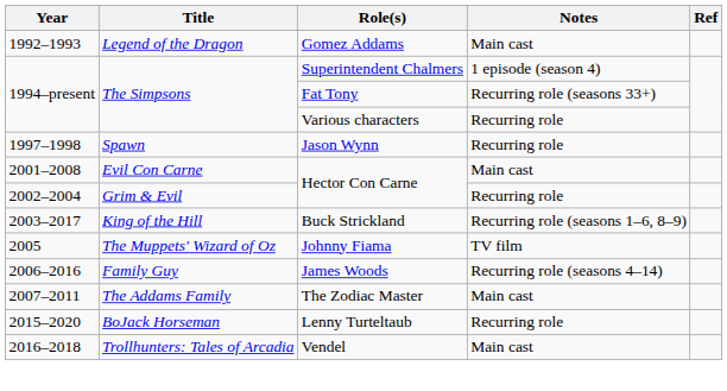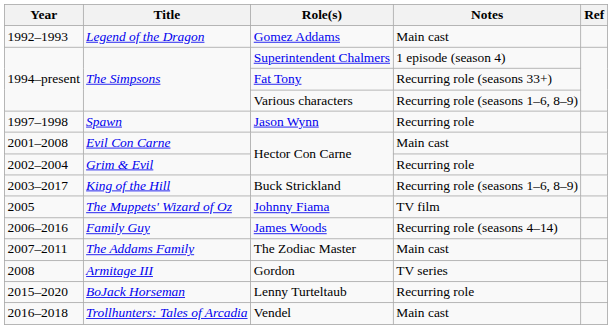 <table class="wikitable plainrowheaders sortable">
 <tr>
 <th scope="col">Year</th>
 <th scope="col">Title</th>
 <th scope="col">Role(s)</th>
 <th scope="col">Notes</th>
 <th scope="col" class="unsortable">Ref</th>
 </tr>
 <tr>
 <td>1992–1993</td>
 <td><em><a href='#'>Legend of the Dragon</a></em></td>
 <td><a href='#'>Gomez Addams</a></td>
 <td>Main cast</td>
 <td></td>
 </tr>
 <tr>
 <td rowspan=3>1994–present</td>
 <td rowspan=3><em><a href='#'>The Simpsons</a></em></td>
 <td><a href='#'>Superintendent Chalmers</a></td>
 <td>1 episode (season 4)</td>
 <td rowspan=3></td>
 </tr>
 <tr>
 <td><a href='#'>Fat Tony</a></td>
 <td>Recurring role (seasons 33+)</td>
 </tr>
 <tr>
 <td>Various characters</td>
-<td>Recurring role</td>
+<td>Recurring role (seasons 1–6, 8–9)</td>
 </tr>
 <tr>
 <td>1997–1998</td>
 <td><em><a href='#'>Spawn</a></em></td>
 <td><a href='#'>Jason Wynn</a></td>
 <td>Recurring role</td>
 <td></td>
 </tr>
 <tr>
 <td>2001–2008</td>
 <td><em><a href='#'>Evil Con Carne</a></em></td>
 <td rowspan=2>Hector Con Carne</td>
 <td>Main cast</td>
 <td></td>
 </tr>
 <tr>
 <td>2002–2004</td>
 <td><em><a href='#'>Grim & Evil</a></em></td>
 <td>Recurring role</td>
 <td></td>
 </tr>
 <tr>
 <td>2003–2017</td>
 <td><em><a href='#'>King of the Hill</a></em></td>
 <td>Buck Strickland</td>
 <td>Recurring role (seasons 1–6, 8–9)</td>
 <td></td>
 </tr>
 <tr>
 <td>2005</td>
 <td><em><a href='#'>The Muppets' Wizard of Oz</a></em></td>
 <td><a href='#'>Johnny Fiama</a></td>
 <td>TV film</td>
 <td></td>
 </tr>
 <tr>
 <td>2006–2016</td>
 <td><em><a href='#'>Family Guy</a></em></td>
 <td><a href='#'>James Woods</a></td>
 <td>Recurring role (seasons 4–14)</td>
 <td></td>
 </tr>
 <tr>
 <td>2007–2011</td>
 <td><em><a href='#'>The Addams Family</a></em></td>
 <td>The Zodiac Master</td>
 <td>Main cast</td>
 <td></td>
 </tr>
 <tr>
+<td>2008</td>
+<td><em><a href='#'>Armitage III</a></em></td>
+<td>Gordon</td>
+<td>TV series</td>
+<td></td>
+</tr>
+<tr>
 <td>2015–2020</td>
 <td><em><a href='#'>BoJack Horseman</a></em></td>
 <td>Lenny Turteltaub</td>
 <td>Recurring role</td>
 <td></td>
 </tr>
 <tr>
 <td>2016–2018</td>
 <td><em><a href='#'>Trollhunters: Tales of Arcadia</a></em></td>
 <td>Vendel</td>
 <td>Main cast</td>
 <td></td>
 </tr>
 </table>
